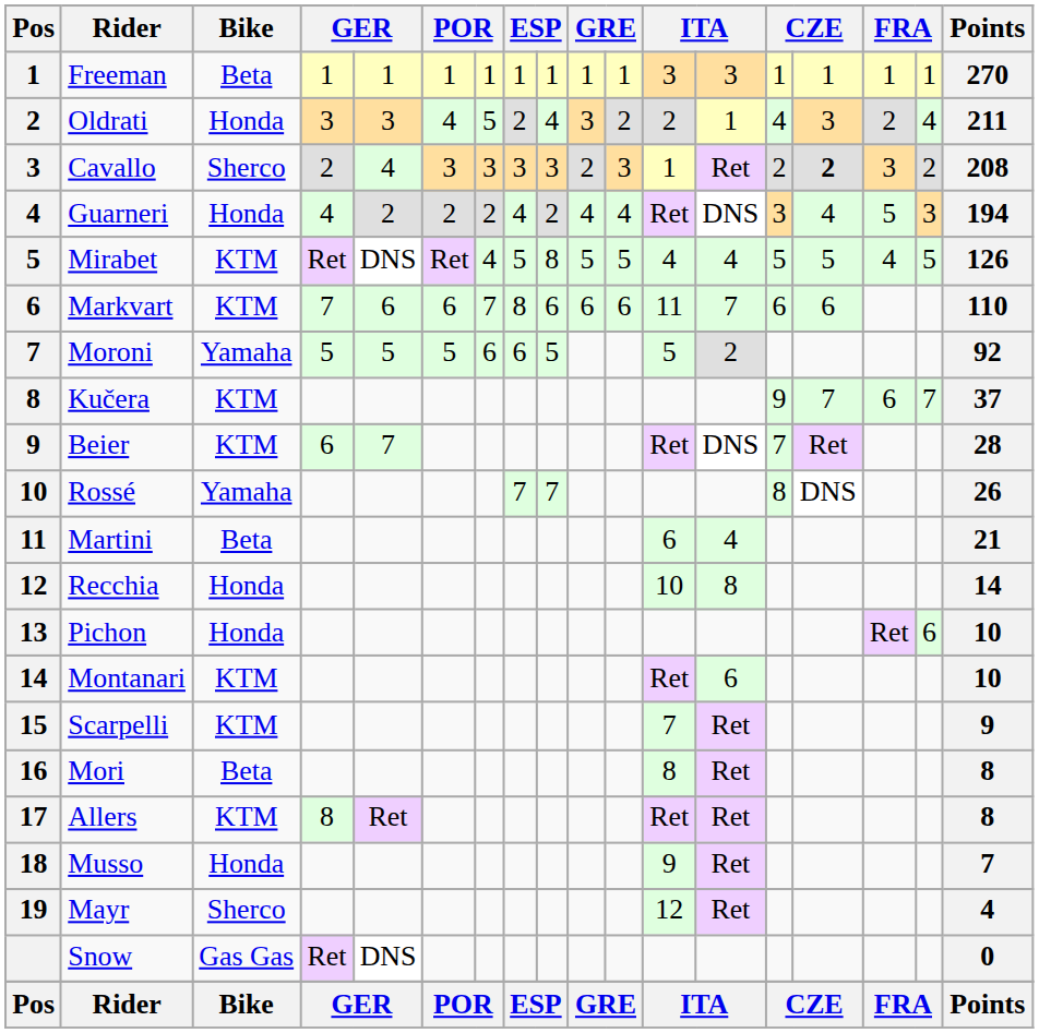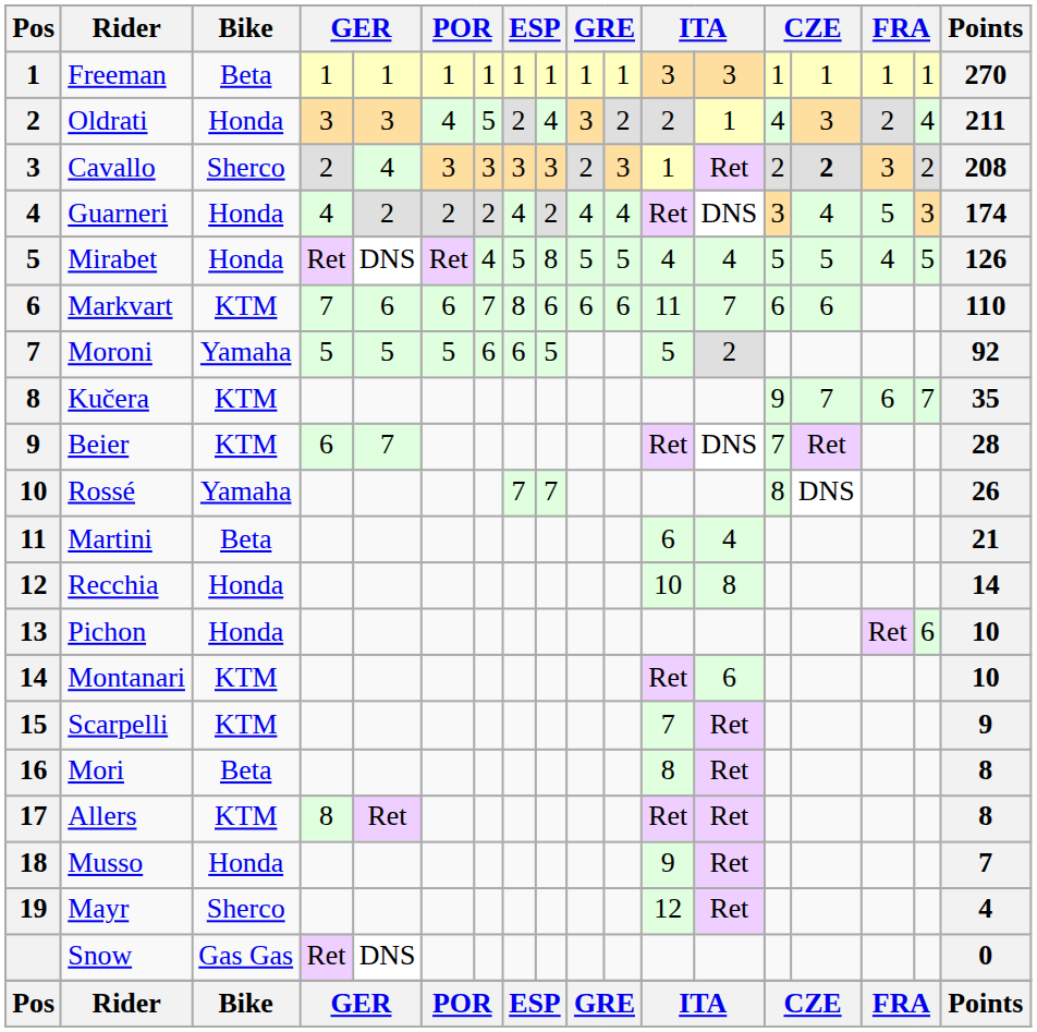 <table class="wikitable" style="font-size: 80%; text-align:center">
 <tr valign="top">
 <th valign="middle">Pos</th>
 <th valign="middle">Rider</th>
 <th valign="middle">Bike</th>
 <th colspan=2><a href='#'>GER</a><br></th>
 <th colspan=2><a href='#'>POR</a><br></th>
 <th colspan=2><a href='#'>ESP</a><br></th>
 <th colspan=2><a href='#'>GRE</a><br></th>
 <th colspan=2><a href='#'>ITA</a><br></th>
 <th colspan=2><a href='#'>CZE</a><br></th>
 <th colspan=2><a href='#'>FRA</a><br></th>
 <th valign="middle">Points</th>
 </tr>
 <tr>
 <th>1</th>
 <td align=left> <a href='#'>Freeman</a></td>
 <td><a href='#'>Beta</a></td>
 <td style="background:#ffffbf;">1</td>
 <td style="background:#ffffbf;">1</td>
 <td style="background:#ffffbf;">1</td>
 <td style="background:#ffffbf;">1</td>
 <td style="background:#ffffbf;">1</td>
 <td style="background:#ffffbf;">1</td>
 <td style="background:#ffffbf;">1</td>
 <td style="background:#ffffbf;">1</td>
 <td style="background:#ffdf9f;">3</td>
 <td style="background:#ffdf9f;">3</td>
 <td style="background:#ffffbf;">1</td>
 <td style="background:#ffffbf;">1</td>
 <td style="background:#ffffbf;">1</td>
 <td style="background:#ffffbf;">1</td>
 <th>270</th>
 </tr>
 <tr>
 <th>2</th>
 <td align=left> <a href='#'>Oldrati</a></td>
 <td><a href='#'>Honda</a></td>
 <td style="background:#ffdf9f;">3</td>
 <td style="background:#ffdf9f;">3</td>
 <td style="background:#dfffdf;">4</td>
 <td style="background:#dfffdf;">5</td>
 <td style="background:#dfdfdf;">2</td>
 <td style="background:#dfffdf;">4</td>
 <td style="background:#ffdf9f;">3</td>
 <td style="background:#dfdfdf;">2</td>
 <td style="background:#dfdfdf;">2</td>
 <td style="background:#ffffbf;">1</td>
 <td style="background:#dfffdf;">4</td>
 <td style="background:#ffdf9f;">3</td>
 <td style="background:#dfdfdf;">2</td>
 <td style="background:#dfffdf;">4</td>
 <th>211</th>
 </tr>
 <tr>
 <th>3</th>
 <td align=left> <a href='#'>Cavallo</a></td>
 <td><a href='#'>Sherco</a></td>
 <td style="background:#dfdfdf;">2</td>
 <td style="background:#dfffdf;">4</td>
 <td style="background:#ffdf9f;">3</td>
 <td style="background:#ffdf9f;">3</td>
 <td style="background:#ffdf9f;">3</td>
 <td style="background:#ffdf9f;">3</td>
 <td style="background:#dfdfdf;">2</td>
 <td style="background:#ffdf9f;">3</td>
 <td style="background:#ffffbf;">1</td>
 <td style="background:#efcfff;">Ret</td>
 <td style="background:#dfdfdf;">2</td>
 <td style="background:#dfdfdf;"><strong>2</strong></td>
 <td style="background:#ffdf9f;">3</td>
 <td style="background:#dfdfdf;">2</td>
 <th>208</th>
 </tr>
 <tr>
 <th>4</th>
 <td align=left> <a href='#'>Guarneri</a></td>
 <td><a href='#'>Honda</a></td>
 <td style="background:#dfffdf;">4</td>
 <td style="background:#dfdfdf;">2</td>
 <td style="background:#dfdfdf;">2</td>
 <td style="background:#dfdfdf;">2</td>
 <td style="background:#dfffdf;">4</td>
 <td style="background:#dfdfdf;">2</td>
 <td style="background:#dfffdf;">4</td>
 <td style="background:#dfffdf;">4</td>
 <td style="background:#efcfff;">Ret</td>
 <td style="background:#ffffff;">DNS</td>
 <td style="background:#ffdf9f;">3</td>
 <td style="background:#dfffdf;">4</td>
 <td style="background:#dfffdf;">5</td>
 <td style="background:#ffdf9f;">3</td>
-<th>194</th>
+<th>174</th>
 </tr>
 <tr>
 <th>5</th>
 <td align=left> <a href='#'>Mirabet</a></td>
-<td><a href='#'>KTM</a></td>
+<td><a href='#'>Honda</a></td>
 <td style="background:#efcfff;">Ret</td>
 <td style="background:#ffffff;">DNS</td>
 <td style="background:#efcfff;">Ret</td>
 <td style="background:#dfffdf;">4</td>
 <td style="background:#dfffdf;">5</td>
 <td style="background:#dfffdf;">8</td>
 <td style="background:#dfffdf;">5</td>
 <td style="background:#dfffdf;">5</td>
 <td style="background:#dfffdf;">4</td>
 <td style="background:#dfffdf;">4</td>
 <td style="background:#dfffdf;">5</td>
 <td style="background:#dfffdf;">5</td>
 <td style="background:#dfffdf;">4</td>
 <td style="background:#dfffdf;">5</td>
 <th>126</th>
 </tr>
 <tr>
 <th>6</th>
 <td align=left> <a href='#'>Markvart</a></td>
 <td><a href='#'>KTM</a></td>
 <td style="background:#dfffdf;">7</td>
 <td style="background:#dfffdf;">6</td>
 <td style="background:#dfffdf;">6</td>
 <td style="background:#dfffdf;">7</td>
 <td style="background:#dfffdf;">8</td>
 <td style="background:#dfffdf;">6</td>
 <td style="background:#dfffdf;">6</td>
 <td style="background:#dfffdf;">6</td>
 <td style="background:#dfffdf;">11</td>
 <td style="background:#dfffdf;">7</td>
 <td style="background:#dfffdf;">6</td>
 <td style="background:#dfffdf;">6</td>
 <td></td>
 <td></td>
 <th>110</th>
 </tr>
 <tr>
 <th>7</th>
 <td align=left> <a href='#'>Moroni</a></td>
 <td><a href='#'>Yamaha</a></td>
 <td style="background:#dfffdf;">5</td>
 <td style="background:#dfffdf;">5</td>
 <td style="background:#dfffdf;">5</td>
 <td style="background:#dfffdf;">6</td>
 <td style="background:#dfffdf;">6</td>
 <td style="background:#dfffdf;">5</td>
 <td></td>
 <td></td>
 <td style="background:#dfffdf;">5</td>
 <td style="background:#dfdfdf;">2</td>
 <td></td>
 <td></td>
 <td></td>
 <td></td>
 <th>92</th>
 </tr>
 <tr>
 <th>8</th>
 <td align=left> <a href='#'>Kučera</a></td>
 <td><a href='#'>KTM</a></td>
 <td></td>
 <td></td>
 <td></td>
 <td></td>
 <td></td>
 <td></td>
 <td></td>
 <td></td>
 <td></td>
 <td></td>
 <td style="background:#dfffdf;">9</td>
 <td style="background:#dfffdf;">7</td>
 <td style="background:#dfffdf;">6</td>
 <td style="background:#dfffdf;">7</td>
-<th>37</th>
+<th>35</th>
 </tr>
 <tr>
 <th>9</th>
 <td align=left> <a href='#'>Beier</a></td>
 <td><a href='#'>KTM</a></td>
 <td style="background:#dfffdf;">6</td>
 <td style="background:#dfffdf;">7</td>
 <td></td>
 <td></td>
 <td></td>
 <td></td>
 <td></td>
 <td></td>
 <td style="background:#efcfff;">Ret</td>
 <td style="background:#ffffff;">DNS</td>
 <td style="background:#dfffdf;">7</td>
 <td style="background:#efcfff;">Ret</td>
 <td></td>
 <td></td>
 <th>28</th>
 </tr>
 <tr>
 <th>10</th>
 <td align=left> <a href='#'>Rossé</a></td>
 <td><a href='#'>Yamaha</a></td>
 <td></td>
 <td></td>
 <td></td>
 <td></td>
 <td style="background:#dfffdf;">7</td>
 <td style="background:#dfffdf;">7</td>
 <td></td>
 <td></td>
 <td></td>
 <td></td>
 <td style="background:#dfffdf;">8</td>
 <td style="background:#ffffff;">DNS</td>
 <td></td>
 <td></td>
 <th>26</th>
 </tr>
 <tr>
 <th>11</th>
 <td align=left> <a href='#'>Martini</a></td>
 <td><a href='#'>Beta</a></td>
 <td></td>
 <td></td>
 <td></td>
 <td></td>
 <td></td>
 <td></td>
 <td></td>
 <td></td>
 <td style="background:#dfffdf;">6</td>
 <td style="background:#dfffdf;">4</td>
 <td></td>
 <td></td>
 <td></td>
 <td></td>
 <th>21</th>
 </tr>
 <tr>
 <th>12</th>
 <td align=left> <a href='#'>Recchia</a></td>
 <td><a href='#'>Honda</a></td>
 <td></td>
 <td></td>
 <td></td>
 <td></td>
 <td></td>
 <td></td>
 <td></td>
 <td></td>
 <td style="background:#dfffdf;">10</td>
 <td style="background:#dfffdf;">8</td>
 <td></td>
 <td></td>
 <td></td>
 <td></td>
 <th>14</th>
 </tr>
 <tr>
 <th>13</th>
 <td align=left> <a href='#'>Pichon</a></td>
 <td><a href='#'>Honda</a></td>
 <td></td>
 <td></td>
 <td></td>
 <td></td>
 <td></td>
 <td></td>
 <td></td>
 <td></td>
 <td></td>
 <td></td>
 <td></td>
 <td></td>
 <td style="background:#efcfff;">Ret</td>
 <td style="background:#dfffdf;">6</td>
 <th>10</th>
 </tr>
 <tr>
 <th>14</th>
 <td align=left> <a href='#'>Montanari</a></td>
 <td><a href='#'>KTM</a></td>
 <td></td>
 <td></td>
 <td></td>
 <td></td>
 <td></td>
 <td></td>
 <td></td>
 <td></td>
 <td style="background:#efcfff;">Ret</td>
 <td style="background:#dfffdf;">6</td>
 <td></td>
 <td></td>
 <td></td>
 <td></td>
 <th>10</th>
 </tr>
 <tr>
 <th>15</th>
 <td align=left> <a href='#'>Scarpelli</a></td>
 <td><a href='#'>KTM</a></td>
 <td></td>
 <td></td>
 <td></td>
 <td></td>
 <td></td>
 <td></td>
 <td></td>
 <td></td>
 <td style="background:#dfffdf;">7</td>
 <td style="background:#efcfff;">Ret</td>
 <td></td>
 <td></td>
 <td></td>
 <td></td>
 <th>9</th>
 </tr>
 <tr>
 <th>16</th>
 <td align=left> <a href='#'>Mori</a></td>
 <td><a href='#'>Beta</a></td>
 <td></td>
 <td></td>
 <td></td>
 <td></td>
 <td></td>
 <td></td>
 <td></td>
 <td></td>
 <td style="background:#dfffdf;">8</td>
 <td style="background:#efcfff;">Ret</td>
 <td></td>
 <td></td>
 <td></td>
 <td></td>
 <th>8</th>
 </tr>
 <tr>
 <th>17</th>
 <td align=left> <a href='#'>Allers</a></td>
 <td><a href='#'>KTM</a></td>
 <td style="background:#dfffdf;">8</td>
 <td style="background:#efcfff;">Ret</td>
 <td></td>
 <td></td>
 <td></td>
 <td></td>
 <td></td>
 <td></td>
 <td style="background:#efcfff;">Ret</td>
 <td style="background:#efcfff;">Ret</td>
 <td></td>
 <td></td>
 <td></td>
 <td></td>
 <th>8</th>
 </tr>
 <tr>
 <th>18</th>
 <td align=left> <a href='#'>Musso</a></td>
 <td><a href='#'>Honda</a></td>
 <td></td>
 <td></td>
 <td></td>
 <td></td>
 <td></td>
 <td></td>
 <td></td>
 <td></td>
 <td style="background:#dfffdf;">9</td>
 <td style="background:#efcfff;">Ret</td>
 <td></td>
 <td></td>
 <td></td>
 <td></td>
 <th>7</th>
 </tr>
 <tr>
 <th>19</th>
 <td align=left> <a href='#'>Mayr</a></td>
 <td><a href='#'>Sherco</a></td>
 <td></td>
 <td></td>
 <td></td>
 <td></td>
 <td></td>
 <td></td>
 <td></td>
 <td></td>
 <td style="background:#dfffdf;">12</td>
 <td style="background:#efcfff;">Ret</td>
 <td></td>
 <td></td>
 <td></td>
 <td></td>
 <th>4</th>
 </tr>
 <tr>
 <th></th>
 <td align=left> <a href='#'>Snow</a></td>
 <td><a href='#'>Gas Gas</a></td>
 <td style="background:#efcfff;">Ret</td>
 <td style="background:#ffffff;">DNS</td>
 <td></td>
 <td></td>
 <td></td>
 <td></td>
 <td></td>
 <td></td>
 <td></td>
 <td></td>
 <td></td>
 <td></td>
 <td></td>
 <td></td>
 <th>0</th>
 </tr>
 <tr>
 </tr>
 <tr valign="top">
 <th valign="middle">Pos</th>
 <th valign="middle">Rider</th>
 <th valign="middle">Bike</th>
 <th colspan=2><a href='#'>GER</a><br></th>
 <th colspan=2><a href='#'>POR</a><br></th>
 <th colspan=2><a href='#'>ESP</a><br></th>
 <th colspan=2><a href='#'>GRE</a><br></th>
 <th colspan=2><a href='#'>ITA</a><br></th>
 <th colspan=2><a href='#'>CZE</a><br></th>
 <th colspan=2><a href='#'>FRA</a><br></th>
 <th valign="middle">Points</th>
 </tr>
 <tr>
 </tr>
 </table>
